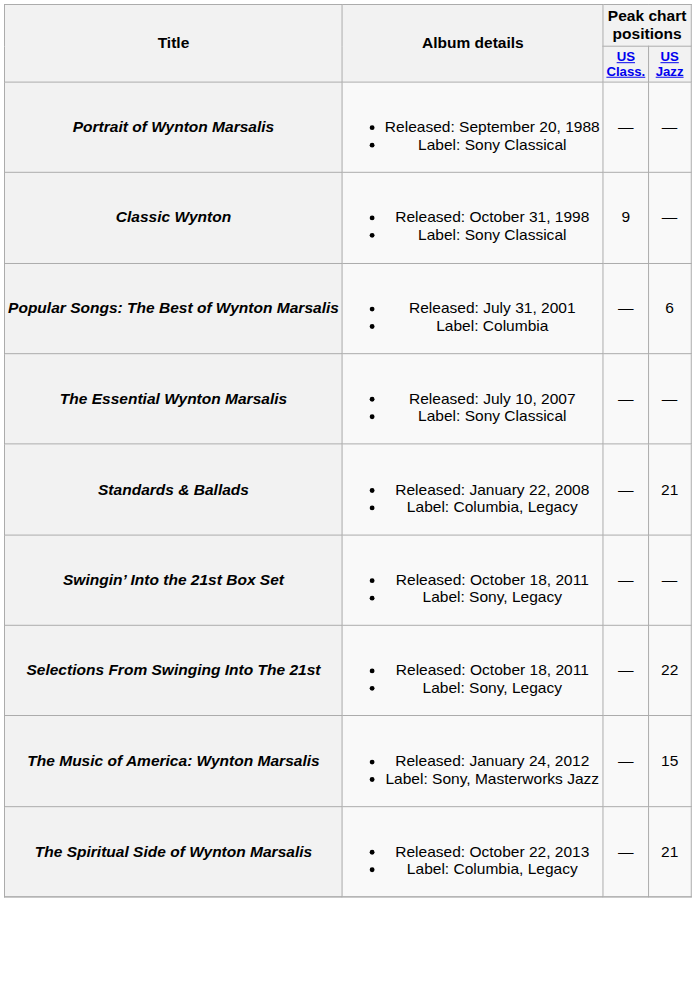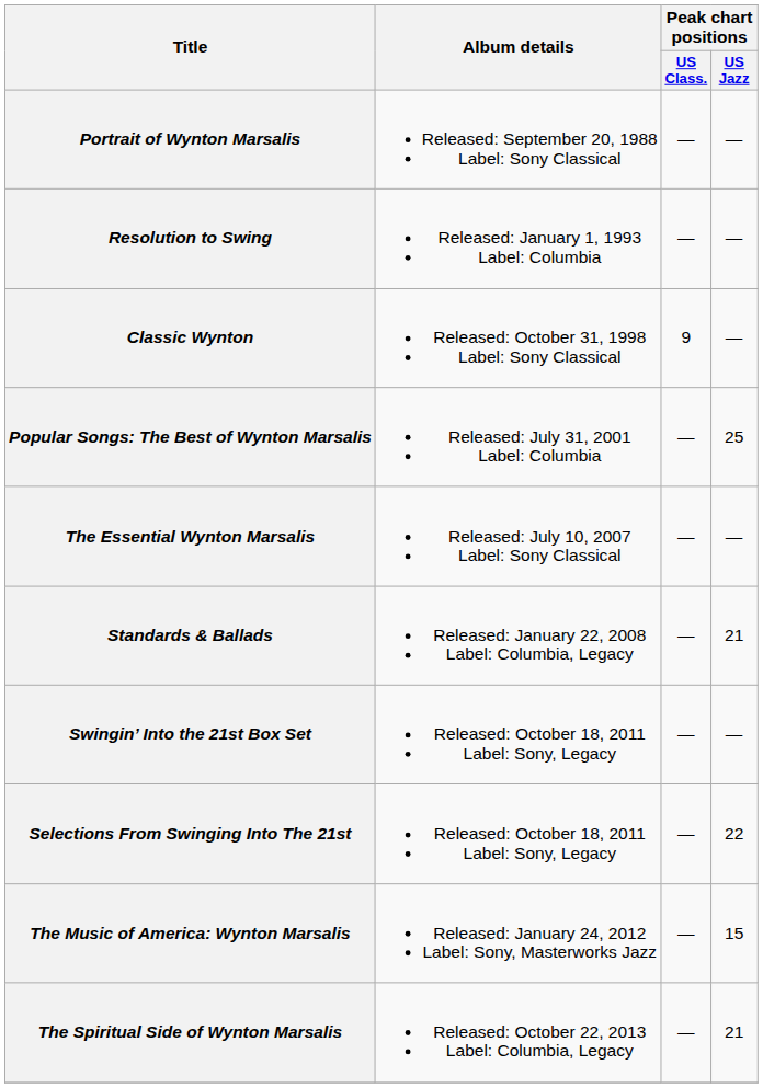 <table class="wikitable plainrowheaders" style="text-align:center;">
 <tr>
 <th rowspan="2" scope="col">Title</th>
 <th rowspan="2" scope="col">Album details</th>
 <th colspan="2">Peak chart positions</th>
 </tr>
 <tr>
 <th scope="col" style="width:2.75em;font-size:85%;"><a href='#'>US<br>Class.</a><br></th>
 <th scope="col" style="width:2.75em;font-size:85%;"><a href='#'>US<br>Jazz</a><br></th>
 </tr>
 <tr>
 <th scope="row"><em>Portrait of Wynton Marsalis</em></th>
 <td><br><ul><li>Released: September 20, 1988</li><li>Label: Sony Classical</li></ul></td>
 <td>—</td>
 <td>—</td>
 </tr>
 <tr>
+<th scope="row"><em>Resolution to Swing</em></th>
+<td><br><ul><li>Released: January 1, 1993</li><li>Label: Columbia</li></ul></td>
+<td>—</td>
+<td>—</td>
+</tr>
+<tr>
 <th scope="row"><em>Classic Wynton</em></th>
 <td><br><ul><li>Released: October 31, 1998</li><li>Label: Sony Classical</li></ul></td>
 <td>9</td>
 <td>—</td>
 </tr>
 <tr>
 <th scope="row"><em>Popular Songs: The Best of Wynton Marsalis</em></th>
 <td><br><ul><li>Released: July 31, 2001</li><li>Label: Columbia</li></ul></td>
 <td>—</td>
-<td>6</td>
+<td>25</td>
 </tr>
 <tr>
 <th scope="row"><em>The Essential Wynton Marsalis</em></th>
 <td><br><ul><li>Released: July 10, 2007</li><li>Label: Sony Classical</li></ul></td>
 <td>—</td>
 <td>—</td>
 </tr>
 <tr>
 <th scope="row"><em>Standards & Ballads</em></th>
 <td><br><ul><li>Released: January 22, 2008</li><li>Label: Columbia, Legacy</li></ul></td>
 <td>—</td>
 <td>21</td>
 </tr>
 <tr>
 <th scope="row"><em>Swingin’ Into the 21st Box Set</em></th>
 <td><br><ul><li>Released: October 18, 2011</li><li>Label: Sony, Legacy</li></ul></td>
 <td>—</td>
 <td>—</td>
 </tr>
 <tr>
 <th scope="row"><em>Selections From Swinging Into The 21st</em></th>
 <td><br><ul><li>Released: October 18, 2011</li><li>Label: Sony, Legacy</li></ul></td>
 <td>—</td>
 <td>22</td>
 </tr>
 <tr>
 <th scope="row"><em>The Music of America: Wynton Marsalis</em></th>
 <td><br><ul><li>Released: January 24, 2012</li><li>Label: Sony, Masterworks Jazz</li></ul></td>
 <td>—</td>
 <td>15</td>
 </tr>
 <tr>
 <th scope="row"><em>The Spiritual Side of Wynton Marsalis</em></th>
 <td><br><ul><li>Released: October 22, 2013</li><li>Label: Columbia, Legacy</li></ul></td>
 <td>—</td>
 <td>21</td>
 </tr>
 <tr>
 </tr>
 </table>
